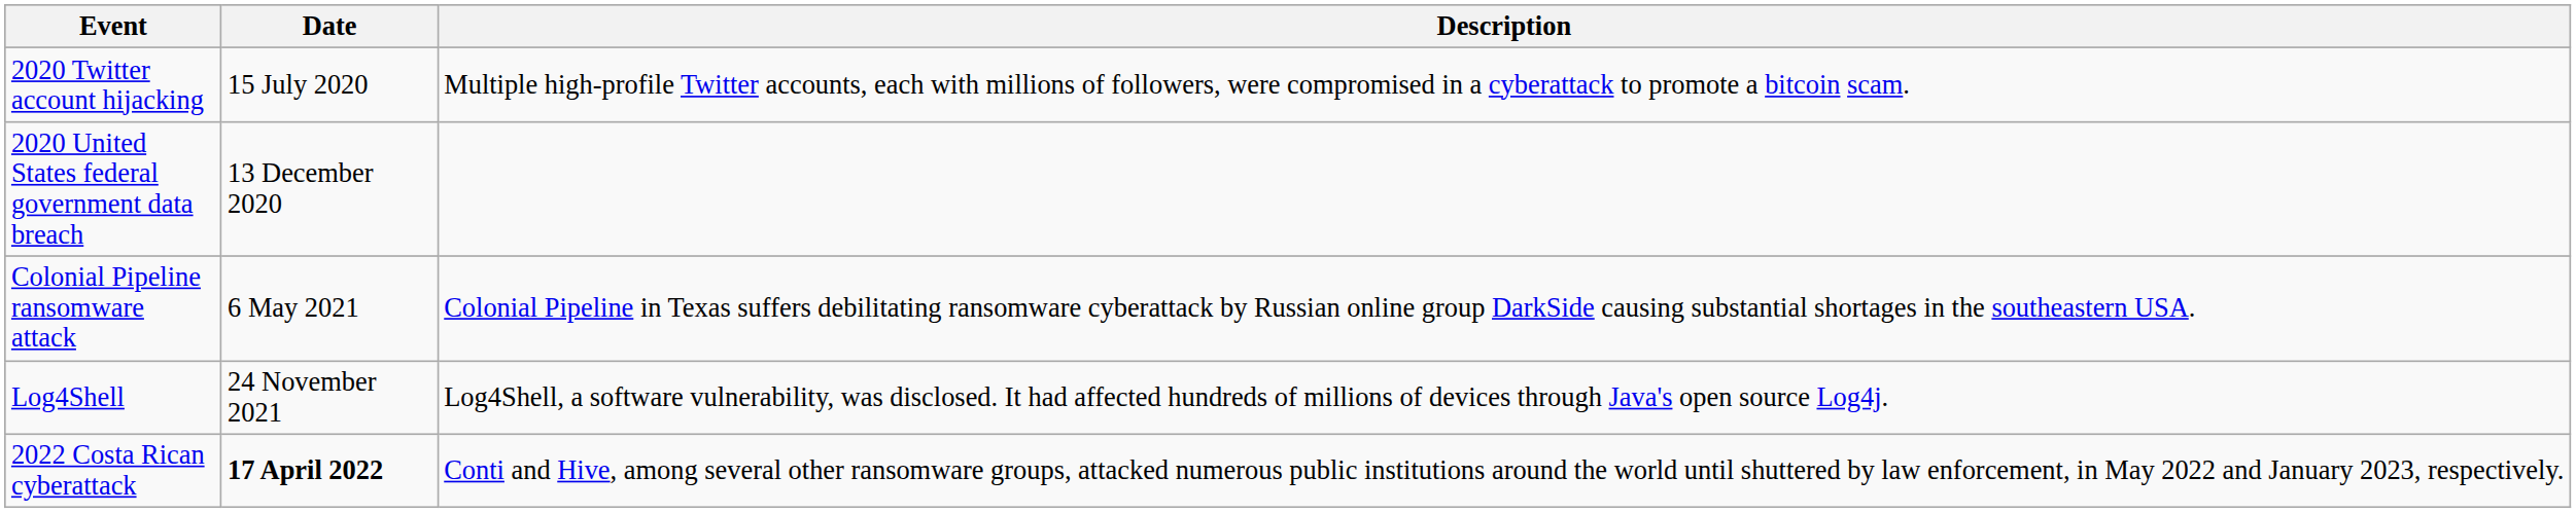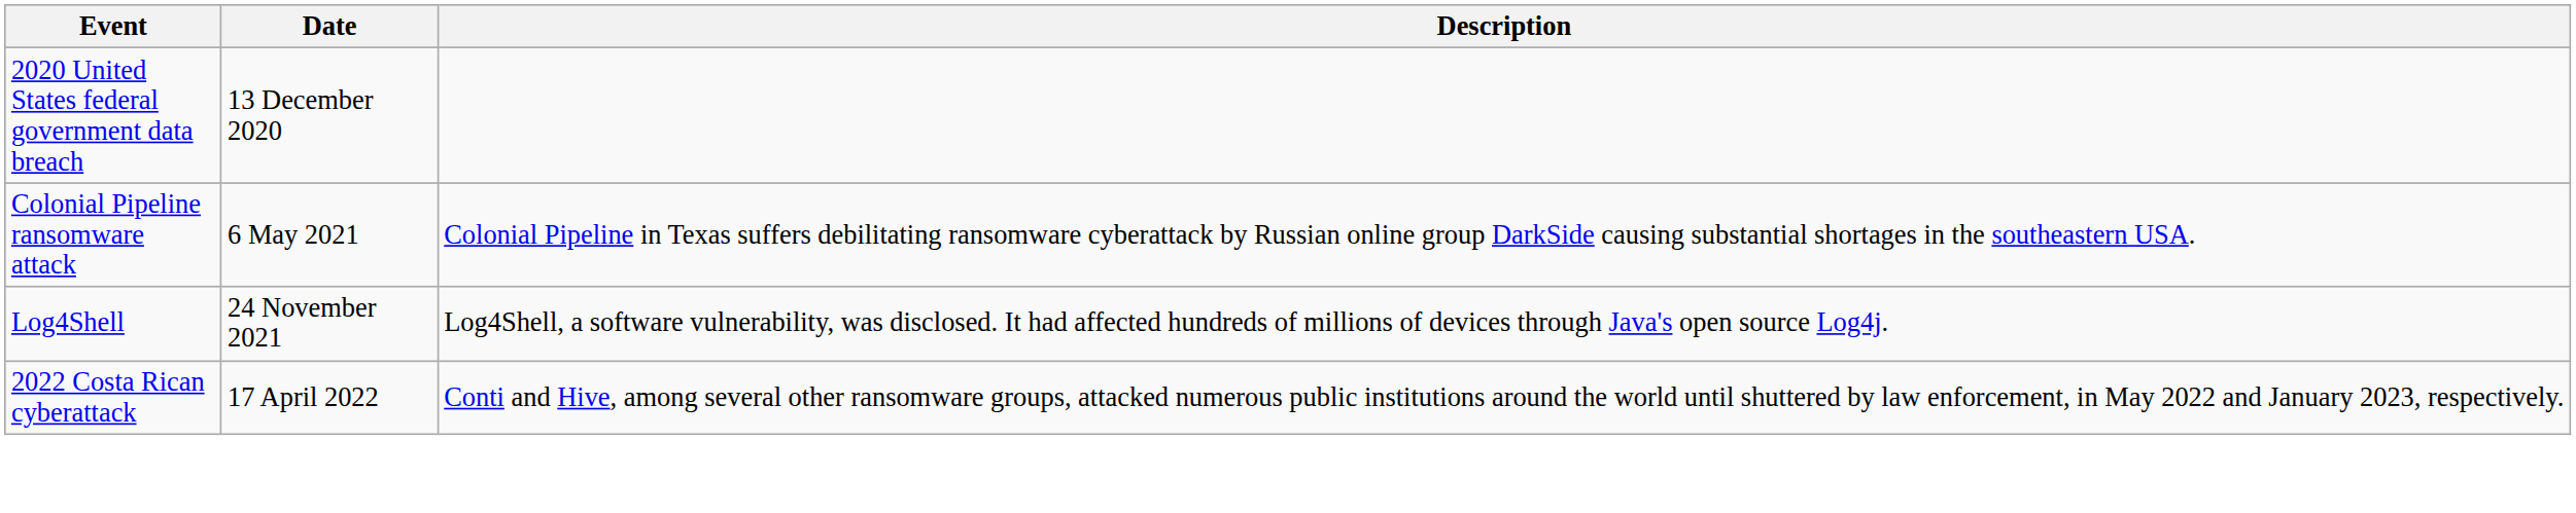 <table class="wikitable mw-collapsible sortable">
 <tr>
 <th style="width: 120px;">Event</th>
 <th style="width: 120px;">Date</th>
 <th>Description</th>
-</tr>
-<tr>
-<td><a href='#'>2020 Twitter account hijacking</a></td>
-<td>15 July 2020</td>
-<td>Multiple high-profile <a href='#'>Twitter</a> accounts, each with millions of followers, were compromised in a <a href='#'>cyberattack</a> to promote a <a href='#'>bitcoin</a> <a href='#'>scam</a>.</td>
 </tr>
 <tr>
 <td><a href='#'>2020 United States federal government data breach</a></td>
 <td>13 December 2020</td>
 <td></td>
 </tr>
 <tr>
 <td><a href='#'>Colonial Pipeline ransomware attack</a></td>
 <td>6 May 2021</td>
 <td><a href='#'>Colonial Pipeline</a> in Texas suffers debilitating ransomware cyberattack by Russian online group <a href='#'>DarkSide</a> causing substantial shortages in the <a href='#'>southeastern USA</a>.</td>
 </tr>
 <tr>
 <td><a href='#'>Log4Shell</a></td>
 <td>24 November 2021</td>
 <td>Log4Shell, a software vulnerability, was disclosed. It had affected hundreds of millions of devices through <a href='#'>Java's</a> open source <a href='#'>Log4j</a>.</td>
 </tr>
 <tr>
 <td><a href='#'>2022 Costa Rican cyberattack</a></td>
-<td><strong>17 April 2022</strong></td>
+<td>17 April 2022</td>
 <td><a href='#'>Conti</a> and <a href='#'>Hive</a>, among several other ransomware groups, attacked numerous public institutions around the world until shuttered by law enforcement, in May 2022 and January 2023, respectively.</td>
 </tr>
 </table>
